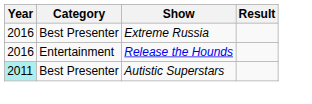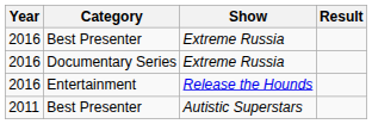 <table class="wikitable">
 <tr>
 <th><strong>Year</strong></th>
 <th><strong>Category</strong></th>
 <th><strong>Show</strong></th>
 <th><strong>Result</strong></th>
 </tr>
 <tr>
 <td>2016</td>
 <td>Best Presenter</td>
 <td><em>Extreme Russia</em></td>
 <td></td>
 </tr>
 <tr>
 <td>2016</td>
+<td>Documentary Series</td>
+<td><em>Extreme Russia</em></td>
+<td></td>
+</tr>
+<tr>
+<td>2016</td>
 <td>Entertainment</td>
 <td><em><a href='#'>Release the Hounds</a></em></td>
 <td></td>
 </tr>
 <tr>
-<td style="background: paleturquoise;">2011</td>
+<td>2011</td>
 <td>Best Presenter</td>
 <td><em>Autistic Superstars</em></td>
 <td></td>
 </tr>
 </table>
